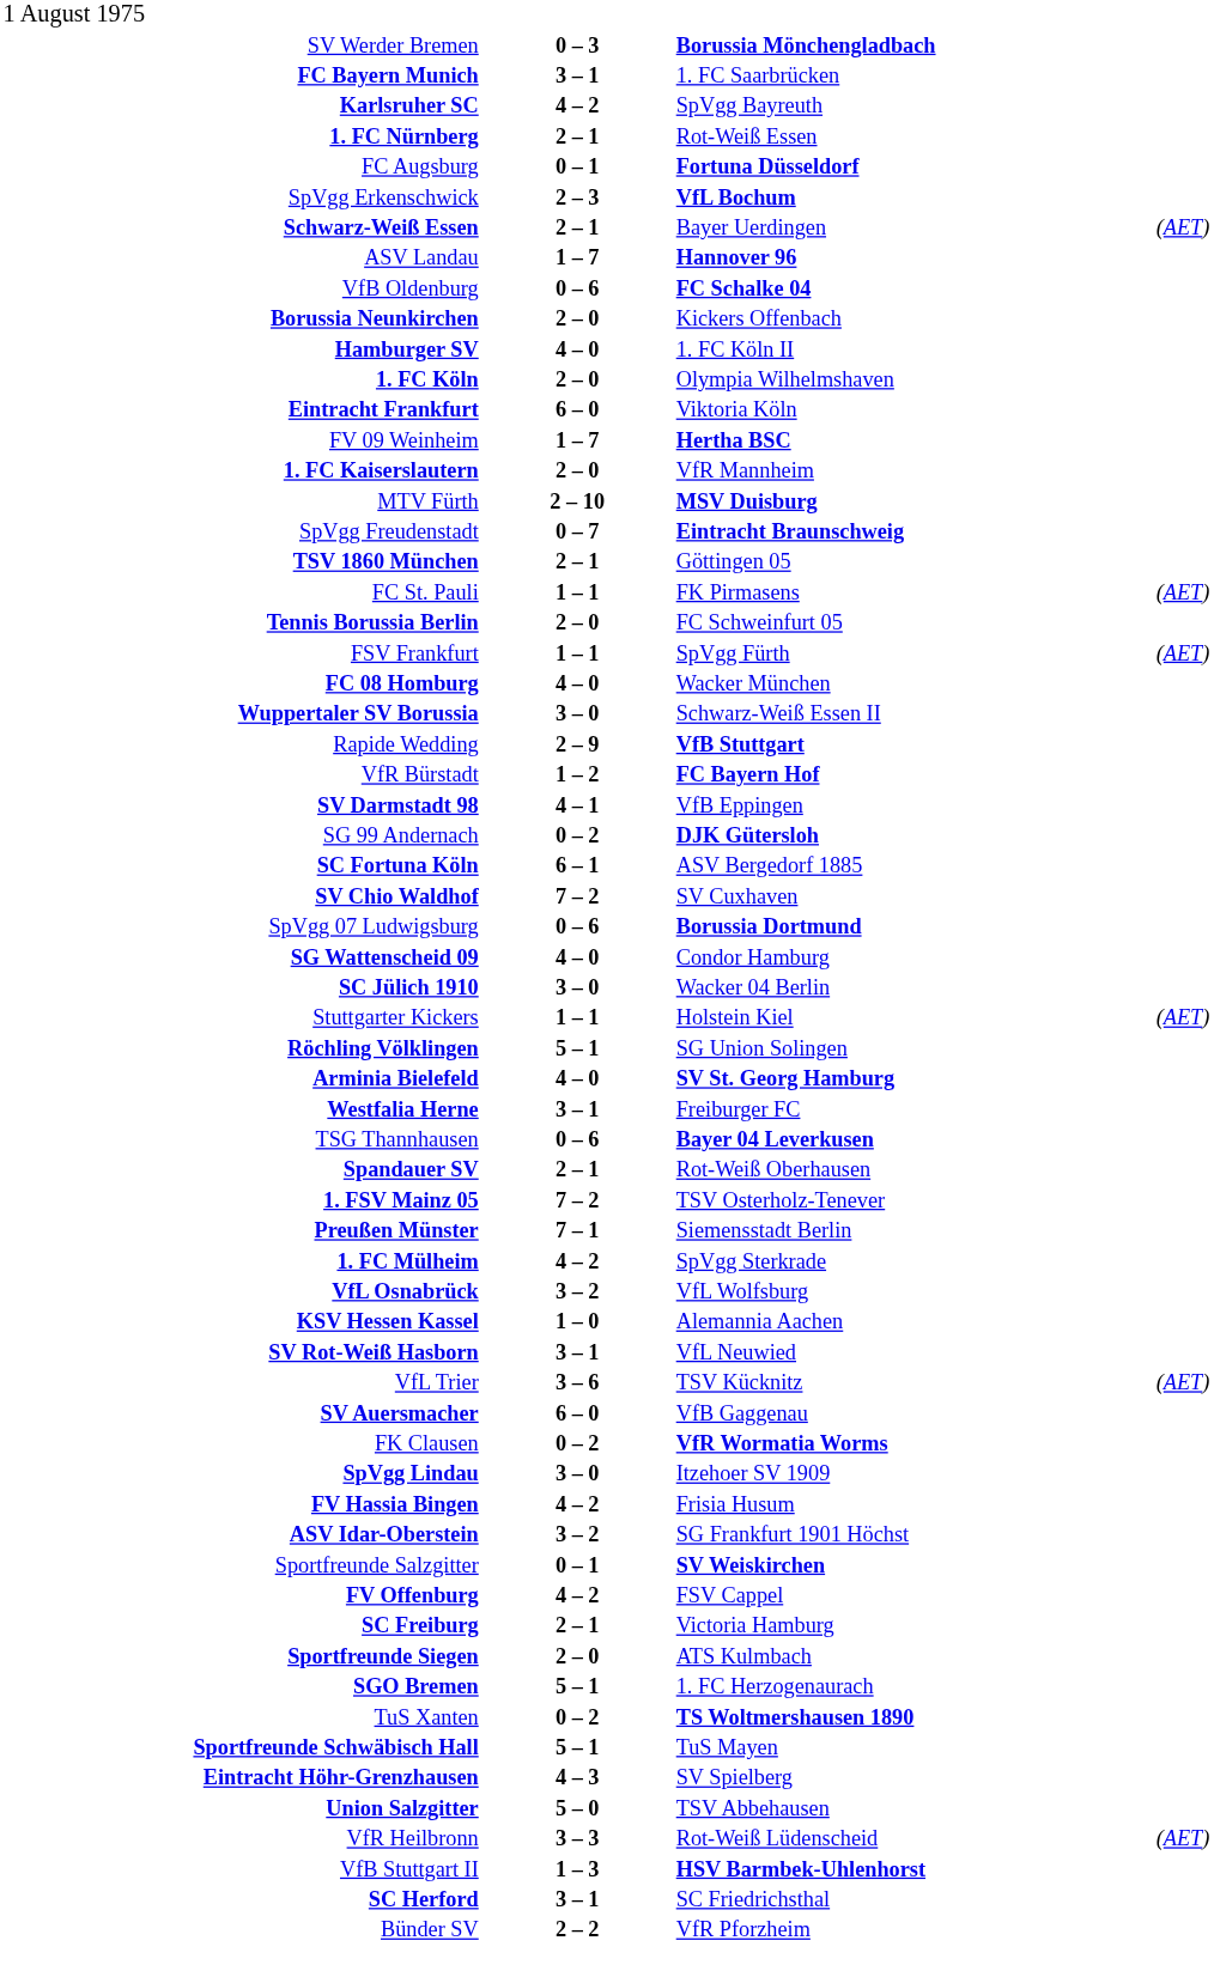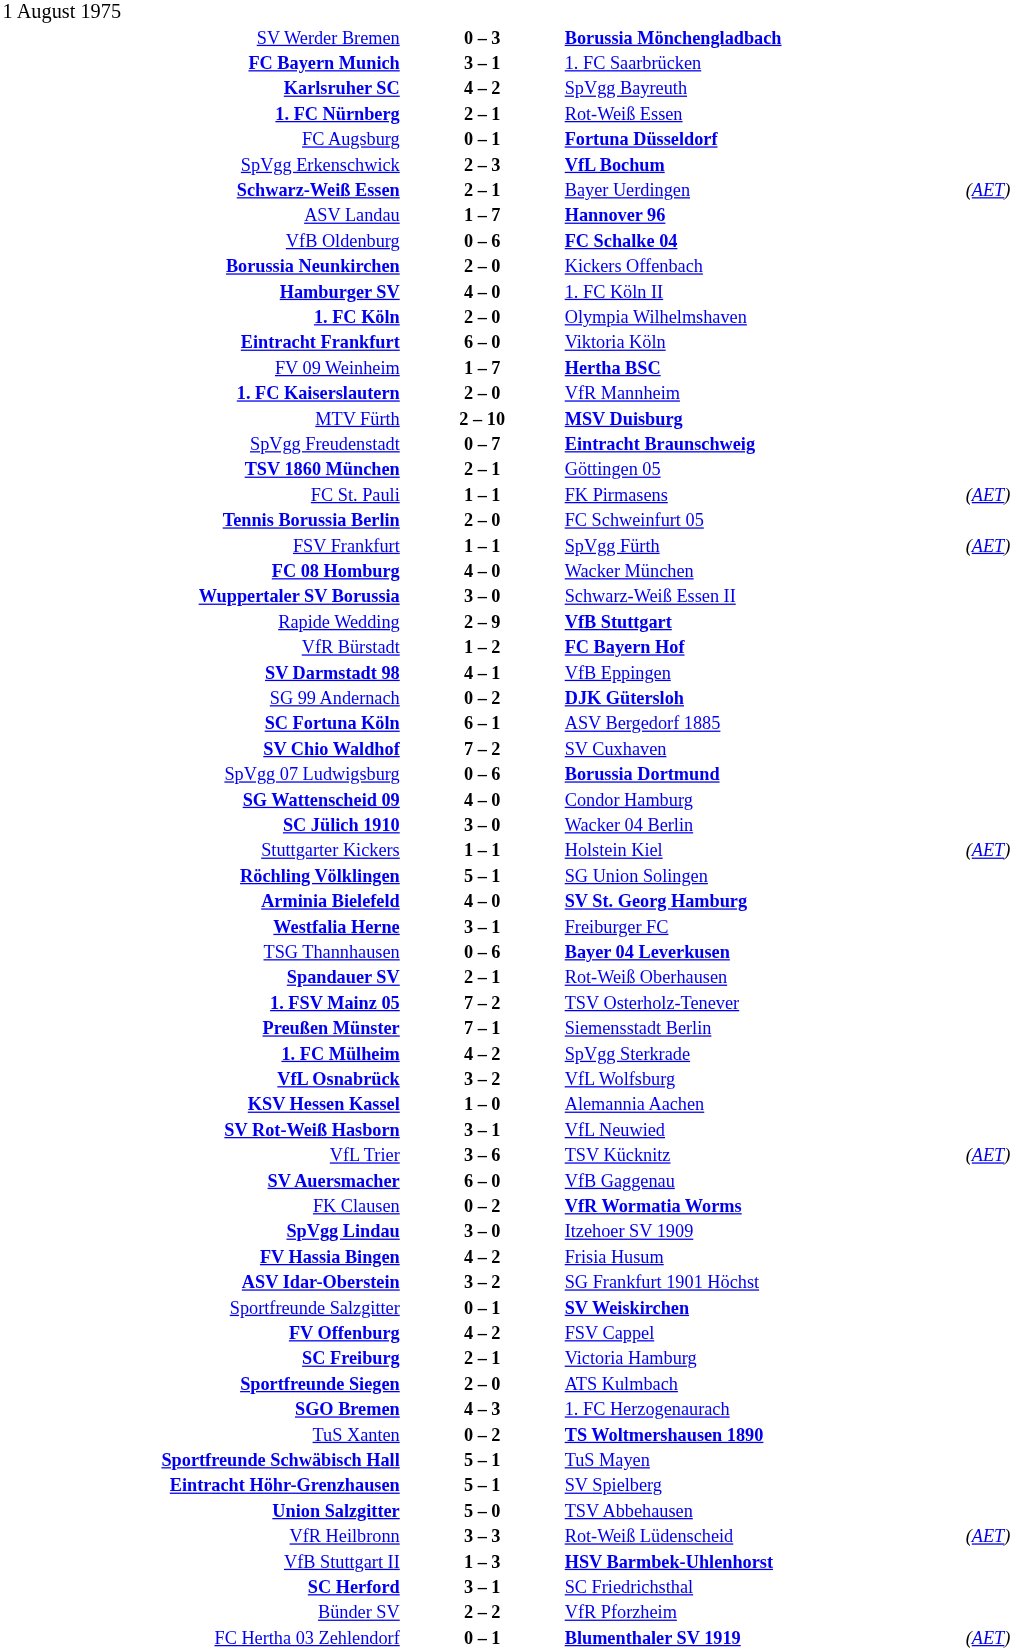 <table width=100% cellspacing=1>
 <tr>
 <th width=25%></th>
 <th width=10%></th>
 <th width=25%></th>
 <th></th>
 </tr>
 <tr>
 <td>1 August 1975</td>
 </tr>
 <tr style=font-size:90%>
 <td align=right><a href='#'>SV Werder Bremen</a></td>
 <td align=center><strong>0 – 3</strong></td>
 <td><strong><a href='#'>Borussia Mönchengladbach</a></strong></td>
 </tr>
 <tr style=font-size:90%>
 <td align=right><strong><a href='#'>FC Bayern Munich</a></strong></td>
 <td align=center><strong>3 – 1</strong></td>
 <td><a href='#'>1. FC Saarbrücken</a></td>
 </tr>
 <tr style=font-size:90%>
 <td align=right><strong><a href='#'>Karlsruher SC</a></strong></td>
 <td align=center><strong>4 – 2</strong></td>
 <td><a href='#'>SpVgg Bayreuth</a></td>
 </tr>
 <tr style=font-size:90%>
 <td align=right><strong><a href='#'>1. FC Nürnberg</a></strong></td>
 <td align=center><strong>2 – 1</strong></td>
 <td><a href='#'>Rot-Weiß Essen</a></td>
 </tr>
 <tr style=font-size:90%>
 <td align=right><a href='#'>FC Augsburg</a></td>
 <td align=center><strong>0 – 1</strong></td>
 <td><strong><a href='#'>Fortuna Düsseldorf</a></strong></td>
 </tr>
 <tr style=font-size:90%>
 <td align=right><a href='#'>SpVgg Erkenschwick</a></td>
 <td align=center><strong>2 – 3</strong></td>
 <td><strong><a href='#'>VfL Bochum</a></strong></td>
 </tr>
 <tr style=font-size:90%>
 <td align=right><strong><a href='#'>Schwarz-Weiß Essen</a></strong></td>
 <td align=center><strong>2 – 1</strong></td>
 <td><a href='#'>Bayer Uerdingen</a></td>
 <td><em>(<a href='#'>AET</a>)</em></td>
 </tr>
 <tr style=font-size:90%>
 <td align=right><a href='#'>ASV Landau</a></td>
 <td align=center><strong>1 – 7</strong></td>
 <td><strong><a href='#'>Hannover 96</a></strong></td>
 </tr>
 <tr style=font-size:90%>
 <td align=right><a href='#'>VfB Oldenburg</a></td>
 <td align=center><strong>0 – 6</strong></td>
 <td><strong><a href='#'>FC Schalke 04</a></strong></td>
 </tr>
 <tr style=font-size:90%>
 <td align=right><strong><a href='#'>Borussia Neunkirchen</a></strong></td>
 <td align=center><strong>2 – 0</strong></td>
 <td><a href='#'>Kickers Offenbach</a></td>
 </tr>
 <tr style=font-size:90%>
 <td align=right><strong><a href='#'>Hamburger SV</a></strong></td>
 <td align=center><strong>4 – 0</strong></td>
 <td><a href='#'>1. FC Köln II</a></td>
 </tr>
 <tr style=font-size:90%>
 <td align=right><strong><a href='#'>1. FC Köln</a></strong></td>
 <td align=center><strong>2 – 0</strong></td>
 <td><a href='#'>Olympia Wilhelmshaven</a></td>
 </tr>
 <tr style=font-size:90%>
 <td align=right><strong><a href='#'>Eintracht Frankfurt</a></strong></td>
 <td align=center><strong>6 – 0</strong></td>
 <td><a href='#'>Viktoria Köln</a></td>
 </tr>
 <tr style=font-size:90%>
 <td align=right><a href='#'>FV 09 Weinheim</a></td>
 <td align=center><strong>1 – 7</strong></td>
 <td><strong><a href='#'>Hertha BSC</a></strong></td>
 </tr>
 <tr style=font-size:90%>
 <td align=right><strong><a href='#'>1. FC Kaiserslautern</a></strong></td>
 <td align=center><strong>2 – 0</strong></td>
 <td><a href='#'>VfR Mannheim</a></td>
 </tr>
 <tr style=font-size:90%>
 <td align=right><a href='#'>MTV Fürth</a></td>
 <td align=center><strong>2 – 10</strong></td>
 <td><strong><a href='#'>MSV Duisburg</a></strong></td>
 </tr>
 <tr style=font-size:90%>
 <td align=right><a href='#'>SpVgg Freudenstadt</a></td>
 <td align=center><strong>0 – 7</strong></td>
 <td><strong><a href='#'>Eintracht Braunschweig</a></strong></td>
 </tr>
 <tr style=font-size:90%>
 <td align=right><strong><a href='#'>TSV 1860 München</a></strong></td>
 <td align=center><strong>2 – 1</strong></td>
 <td><a href='#'>Göttingen 05</a></td>
 </tr>
 <tr style=font-size:90%>
 <td align=right><a href='#'>FC St. Pauli</a></td>
 <td align=center><strong>1 – 1</strong></td>
 <td><a href='#'>FK Pirmasens</a></td>
 <td><em>(<a href='#'>AET</a>)</em></td>
 </tr>
 <tr style=font-size:90%>
 <td align=right><strong><a href='#'>Tennis Borussia Berlin</a></strong></td>
 <td align=center><strong>2 – 0</strong></td>
 <td><a href='#'>FC Schweinfurt 05</a></td>
 </tr>
 <tr style=font-size:90%>
 <td align=right><a href='#'>FSV Frankfurt</a></td>
 <td align=center><strong>1 – 1</strong></td>
 <td><a href='#'>SpVgg Fürth</a></td>
 <td><em>(<a href='#'>AET</a>)</em></td>
 </tr>
 <tr style=font-size:90%>
 <td align=right><strong><a href='#'>FC 08 Homburg</a></strong></td>
 <td align=center><strong>4 – 0</strong></td>
 <td><a href='#'>Wacker München</a></td>
 </tr>
 <tr style=font-size:90%>
 <td align=right><strong><a href='#'>Wuppertaler SV Borussia</a></strong></td>
 <td align=center><strong>3 – 0</strong></td>
 <td><a href='#'>Schwarz-Weiß Essen II</a></td>
 </tr>
 <tr style=font-size:90%>
 <td align=right><a href='#'>Rapide Wedding</a></td>
 <td align=center><strong>2 – 9</strong></td>
 <td><strong><a href='#'>VfB Stuttgart</a></strong></td>
 </tr>
 <tr style=font-size:90%>
 <td align=right><a href='#'>VfR Bürstadt</a></td>
 <td align=center><strong>1 – 2</strong></td>
 <td><strong><a href='#'>FC Bayern Hof</a></strong></td>
 </tr>
 <tr style=font-size:90%>
 <td align=right><strong><a href='#'>SV Darmstadt 98</a></strong></td>
 <td align=center><strong>4 – 1</strong></td>
 <td><a href='#'>VfB Eppingen</a></td>
 </tr>
 <tr style=font-size:90%>
 <td align=right><a href='#'>SG 99 Andernach</a></td>
 <td align=center><strong>0 – 2</strong></td>
 <td><strong><a href='#'>DJK Gütersloh</a></strong></td>
 </tr>
 <tr style=font-size:90%>
 <td align=right><strong><a href='#'>SC Fortuna Köln</a></strong></td>
 <td align=center><strong>6 – 1</strong></td>
 <td><a href='#'>ASV Bergedorf 1885</a></td>
 </tr>
 <tr style=font-size:90%>
 <td align=right><strong><a href='#'>SV Chio Waldhof</a></strong></td>
 <td align=center><strong>7 – 2</strong></td>
 <td><a href='#'>SV Cuxhaven</a></td>
 </tr>
 <tr style=font-size:90%>
 <td align=right><a href='#'>SpVgg 07 Ludwigsburg</a></td>
 <td align=center><strong>0 – 6</strong></td>
 <td><strong><a href='#'>Borussia Dortmund</a></strong></td>
 </tr>
 <tr style=font-size:90%>
 <td align=right><strong><a href='#'>SG Wattenscheid 09</a></strong></td>
 <td align=center><strong>4 – 0</strong></td>
 <td><a href='#'>Condor Hamburg</a></td>
 </tr>
 <tr style=font-size:90%>
 <td align=right><strong><a href='#'>SC Jülich 1910</a></strong></td>
 <td align=center><strong>3 – 0</strong></td>
 <td><a href='#'>Wacker 04 Berlin</a></td>
 </tr>
 <tr style=font-size:90%>
 <td align=right><a href='#'>Stuttgarter Kickers</a></td>
 <td align=center><strong>1 – 1</strong></td>
 <td><a href='#'>Holstein Kiel</a></td>
 <td><em>(<a href='#'>AET</a>)</em></td>
 </tr>
 <tr style=font-size:90%>
 <td align=right><strong><a href='#'>Röchling Völklingen</a></strong></td>
 <td align=center><strong>5 – 1</strong></td>
 <td><a href='#'>SG Union Solingen</a></td>
 </tr>
 <tr style=font-size:90%>
 <td align=right><strong><a href='#'>Arminia Bielefeld</a></strong></td>
 <td align=center><strong>4 – 0</strong></td>
 <td><strong><a href='#'>SV St. Georg Hamburg</a></strong></td>
 </tr>
 <tr style=font-size:90%>
 <td align=right><strong><a href='#'>Westfalia Herne</a></strong></td>
 <td align=center><strong>3 – 1</strong></td>
 <td><a href='#'>Freiburger FC</a></td>
 </tr>
 <tr style=font-size:90%>
 <td align=right><a href='#'>TSG Thannhausen</a></td>
 <td align=center><strong>0 – 6</strong></td>
 <td><strong><a href='#'>Bayer 04 Leverkusen</a></strong></td>
 </tr>
 <tr style=font-size:90%>
 <td align=right><strong><a href='#'>Spandauer SV</a></strong></td>
 <td align=center><strong>2 – 1</strong></td>
 <td><a href='#'>Rot-Weiß Oberhausen</a></td>
 </tr>
 <tr style=font-size:90%>
 <td align=right><strong><a href='#'>1. FSV Mainz 05</a></strong></td>
 <td align=center><strong>7 – 2</strong></td>
 <td><a href='#'>TSV Osterholz-Tenever</a></td>
 </tr>
 <tr style=font-size:90%>
 <td align=right><strong><a href='#'>Preußen Münster</a></strong></td>
 <td align=center><strong>7 – 1</strong></td>
 <td><a href='#'>Siemensstadt Berlin</a></td>
 </tr>
 <tr style=font-size:90%>
 <td align=right><strong><a href='#'>1. FC Mülheim</a></strong></td>
 <td align=center><strong>4 – 2</strong></td>
 <td><a href='#'>SpVgg Sterkrade</a></td>
 </tr>
 <tr style=font-size:90%>
 <td align=right><strong><a href='#'>VfL Osnabrück</a></strong></td>
 <td align=center><strong>3 – 2</strong></td>
 <td><a href='#'>VfL Wolfsburg</a></td>
 </tr>
 <tr style=font-size:90%>
 <td align=right><strong><a href='#'>KSV Hessen Kassel</a></strong></td>
 <td align=center><strong>1 – 0</strong></td>
 <td><a href='#'>Alemannia Aachen</a></td>
 </tr>
 <tr style=font-size:90%>
 <td align=right><strong><a href='#'>SV Rot-Weiß Hasborn</a></strong></td>
 <td align=center><strong>3 – 1</strong></td>
 <td><a href='#'>VfL Neuwied</a></td>
 </tr>
 <tr style=font-size:90%>
 <td align=right><a href='#'>VfL Trier</a></td>
 <td align=center><strong>3 – 6</strong></td>
 <td><a href='#'>TSV Kücknitz</a></td>
 <td><em>(<a href='#'>AET</a>)</em></td>
 </tr>
 <tr style=font-size:90%>
 <td align=right><strong><a href='#'>SV Auersmacher</a></strong></td>
 <td align=center><strong>6 – 0</strong></td>
 <td><a href='#'>VfB Gaggenau</a></td>
 </tr>
 <tr style=font-size:90%>
 <td align=right><a href='#'>FK Clausen</a></td>
 <td align=center><strong>0 – 2</strong></td>
 <td><strong><a href='#'>VfR Wormatia Worms</a></strong></td>
 </tr>
 <tr style=font-size:90%>
 <td align=right><strong><a href='#'>SpVgg Lindau</a></strong></td>
 <td align=center><strong>3 – 0</strong></td>
 <td><a href='#'>Itzehoer SV 1909</a></td>
 </tr>
 <tr style=font-size:90%>
 <td align=right><strong><a href='#'>FV Hassia Bingen</a></strong></td>
 <td align=center><strong>4 – 2</strong></td>
 <td><a href='#'>Frisia Husum</a></td>
 </tr>
 <tr style=font-size:90%>
 <td align=right><strong><a href='#'>ASV Idar-Oberstein</a></strong></td>
 <td align=center><strong>3 – 2</strong></td>
 <td><a href='#'>SG Frankfurt 1901 Höchst</a></td>
 </tr>
 <tr style=font-size:90%>
 <td align=right><a href='#'>Sportfreunde Salzgitter</a></td>
 <td align=center><strong>0 – 1</strong></td>
 <td><strong><a href='#'>SV Weiskirchen</a></strong></td>
 </tr>
 <tr style=font-size:90%>
 <td align=right><strong><a href='#'>FV Offenburg</a></strong></td>
 <td align=center><strong>4 – 2</strong></td>
 <td><a href='#'>FSV Cappel</a></td>
 </tr>
 <tr style=font-size:90%>
 <td align=right><strong><a href='#'>SC Freiburg</a></strong></td>
 <td align=center><strong>2 – 1</strong></td>
 <td><a href='#'>Victoria Hamburg</a></td>
 </tr>
 <tr style=font-size:90%>
 <td align=right><strong><a href='#'>Sportfreunde Siegen</a></strong></td>
 <td align=center><strong>2 – 0</strong></td>
 <td><a href='#'>ATS Kulmbach</a></td>
 </tr>
 <tr style=font-size:90%>
 <td align=right><strong><a href='#'>SGO Bremen</a></strong></td>
-<td align=center><strong>5 – 1</strong></td>
+<td align=center><strong>4 – 3</strong></td>
 <td><a href='#'>1. FC Herzogenaurach</a></td>
 </tr>
 <tr style=font-size:90%>
 <td align=right><a href='#'>TuS Xanten</a></td>
 <td align=center><strong>0 – 2</strong></td>
 <td><strong><a href='#'>TS Woltmershausen 1890</a></strong></td>
 </tr>
 <tr style=font-size:90%>
 <td align=right><strong><a href='#'>Sportfreunde Schwäbisch Hall</a></strong></td>
 <td align=center><strong>5 – 1</strong></td>
 <td><a href='#'>TuS Mayen</a></td>
 </tr>
 <tr style=font-size:90%>
 <td align=right><strong><a href='#'>Eintracht Höhr-Grenzhausen</a></strong></td>
-<td align=center><strong>4 – 3</strong></td>
+<td align=center><strong>5 – 1</strong></td>
 <td><a href='#'>SV Spielberg</a></td>
 </tr>
 <tr style=font-size:90%>
 <td align=right><strong><a href='#'>Union Salzgitter</a></strong></td>
 <td align=center><strong>5 – 0</strong></td>
 <td><a href='#'>TSV Abbehausen</a></td>
 </tr>
 <tr style=font-size:90%>
 <td align=right><a href='#'>VfR Heilbronn</a></td>
 <td align=center><strong>3 – 3</strong></td>
 <td><a href='#'>Rot-Weiß Lüdenscheid</a></td>
 <td><em>(<a href='#'>AET</a>)</em></td>
 </tr>
 <tr style=font-size:90%>
 <td align=right><a href='#'>VfB Stuttgart II</a></td>
 <td align=center><strong>1 – 3</strong></td>
 <td><strong><a href='#'>HSV Barmbek-Uhlenhorst</a></strong></td>
 </tr>
 <tr style=font-size:90%>
 <td align=right><strong><a href='#'>SC Herford</a></strong></td>
 <td align=center><strong>3 – 1</strong></td>
 <td><a href='#'>SC Friedrichsthal</a></td>
 </tr>
 <tr style=font-size:90%>
 <td align=right><a href='#'>Bünder SV</a></td>
 <td align=center><strong>2 – 2</strong></td>
 <td><a href='#'>VfR Pforzheim</a></td>
 </tr>
+<tr style=font-size:90%>
+<td align=right><a href='#'>FC Hertha 03 Zehlendorf</a></td>
+<td align=center><strong>0 – 1</strong></td>
+<td><strong><a href='#'>Blumenthaler SV 1919</a></strong></td>
+<td><em>(<a href='#'>AET</a>)</em></td>
+</tr>
 </table>
